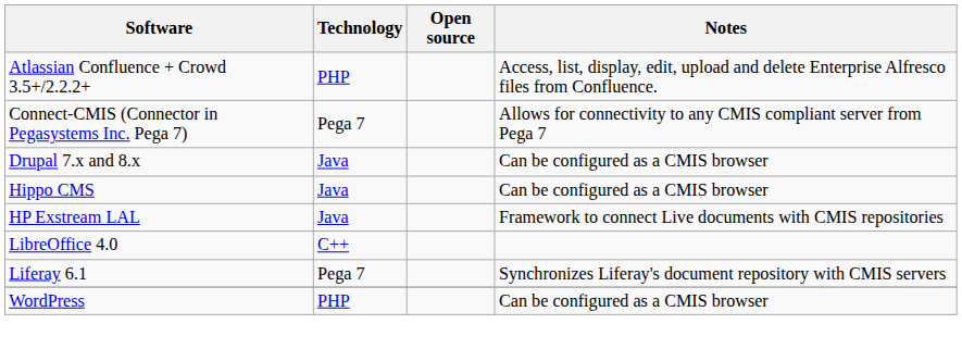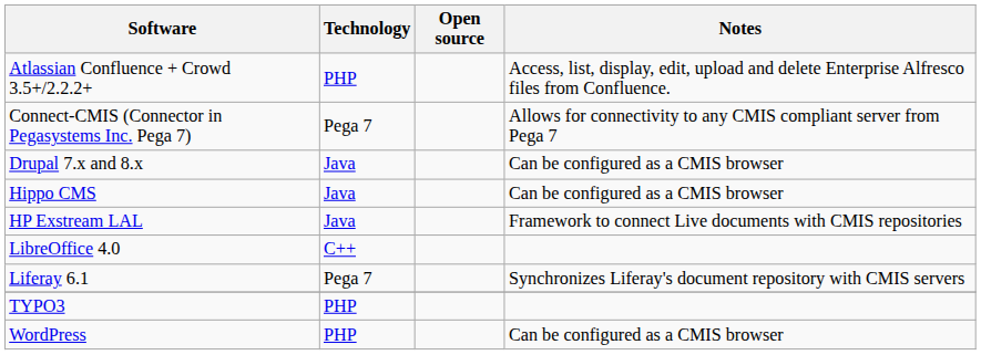 <table class="wikitable">
 <tr>
 <th>Software</th>
 <th>Technology</th>
 <th>Open source</th>
 <th>Notes</th>
 </tr>
 <tr>
 <td><a href='#'>Atlassian</a> Confluence + Crowd 3.5+/2.2.2+</td>
 <td><a href='#'>PHP</a></td>
 <td></td>
 <td>Access, list, display, edit, upload and delete Enterprise Alfresco files from Confluence.</td>
 </tr>
 <tr>
 <td>Connect-CMIS (Connector in <a href='#'>Pegasystems Inc.</a> Pega 7)</td>
 <td>Pega 7</td>
 <td></td>
 <td>Allows for connectivity to any CMIS compliant server from Pega 7</td>
 </tr>
 <tr>
 <td><a href='#'>Drupal</a> 7.x and 8.x</td>
 <td><a href='#'>Java</a></td>
 <td></td>
 <td>Can be configured as a CMIS browser</td>
 </tr>
 <tr>
 <td><a href='#'>Hippo CMS</a></td>
 <td><a href='#'>Java</a></td>
 <td></td>
 <td>Can be configured as a CMIS browser</td>
 </tr>
 <tr>
 <td><a href='#'>HP Exstream LAL</a></td>
 <td><a href='#'>Java</a></td>
 <td></td>
 <td>Framework to connect Live documents with CMIS repositories</td>
 </tr>
 <tr>
 <td><a href='#'>LibreOffice</a> 4.0</td>
 <td><a href='#'>C++</a></td>
 <td></td>
 <td></td>
 </tr>
 <tr>
 <td><a href='#'>Liferay</a> 6.1</td>
 <td>Pega 7</td>
 <td></td>
 <td>Synchronizes Liferay's document repository with CMIS servers</td>
 </tr>
 <tr>
 </tr>
 <tr>
+<td><a href='#'>TYPO3</a></td>
+<td><a href='#'>PHP</a></td>
+<td></td>
+<td></td>
+</tr>
+<tr>
 <td><a href='#'>WordPress</a></td>
 <td><a href='#'>PHP</a></td>
 <td></td>
 <td>Can be configured as a CMIS browser</td>
 </tr>
 </table>
